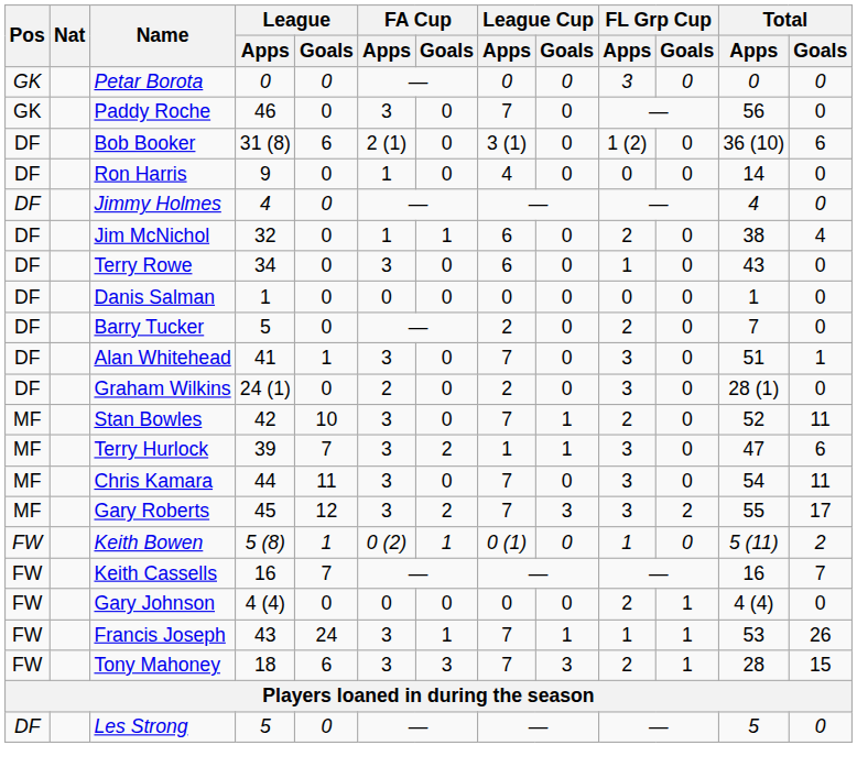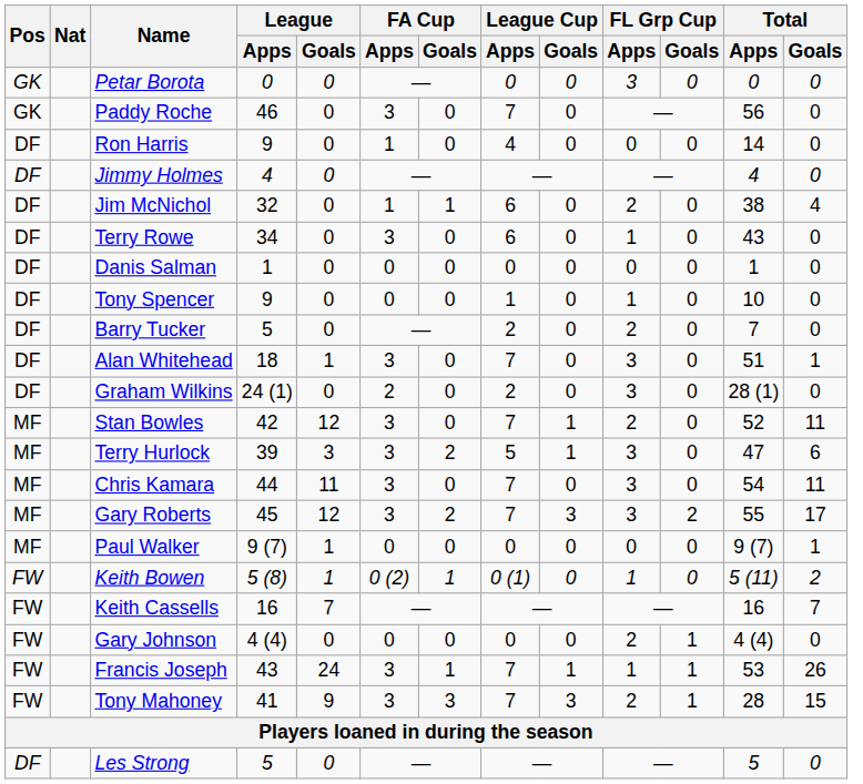 <table class="wikitable" style="text-align:center">
 <tr>
 <th rowspan="2">Pos</th>
 <th rowspan="2">Nat</th>
 <th rowspan="2">Name</th>
 <th colspan="2" style="width:85px;">League</th>
 <th colspan="2" style="width:85px;">FA Cup</th>
 <th colspan="2">League Cup</th>
 <th colspan="2">FL Grp Cup</th>
 <th colspan="2" style="width:85px;">Total</th>
 </tr>
 <tr>
 <th>Apps</th>
 <th>Goals</th>
 <th>Apps</th>
 <th>Goals</th>
 <th>Apps</th>
 <th>Goals</th>
 <th>Apps</th>
 <th>Goals</th>
 <th>Apps</th>
 <th>Goals</th>
 </tr>
 <tr>
 <td><em>GK</em></td>
 <td><em></em></td>
 <td style="text-align:left;"><em><a href='#'>Petar Borota</a></em></td>
 <td><em>0</em></td>
 <td><em>0</em></td>
 <td colspan="2"><em>—</em></td>
 <td><em>0</em></td>
 <td><em>0</em></td>
 <td><em>3</em></td>
 <td><em>0</em></td>
 <td><em>0</em></td>
 <td><em>0</em></td>
 </tr>
 <tr>
 <td>GK</td>
 <td></td>
 <td style="text-align:left;"><a href='#'>Paddy Roche</a></td>
 <td>46</td>
 <td>0</td>
 <td>3</td>
 <td>0</td>
 <td>7</td>
 <td>0</td>
 <td colspan="2">—</td>
 <td>56</td>
 <td>0</td>
-</tr>
-<tr>
-<td>DF</td>
-<td></td>
-<td style="text-align:left;"><a href='#'>Bob Booker</a></td>
-<td>31 (8)</td>
-<td>6</td>
-<td>2 (1)</td>
-<td>0</td>
-<td>3 (1)</td>
-<td>0</td>
-<td>1 (2)</td>
-<td>0</td>
-<td>36 (10)</td>
-<td>6</td>
 </tr>
 <tr>
 <td>DF</td>
 <td></td>
 <td style="text-align:left;"><a href='#'>Ron Harris</a></td>
 <td>9</td>
 <td>0</td>
 <td>1</td>
 <td>0</td>
 <td>4</td>
 <td>0</td>
 <td>0</td>
 <td>0</td>
 <td>14</td>
 <td>0</td>
 </tr>
 <tr>
 <td><em>DF</em></td>
 <td><em></em></td>
 <td style="text-align:left;"><a href='#'><em>Jimmy Holmes</em></a></td>
 <td><em>4</em></td>
 <td><em>0</em></td>
 <td colspan="2"><em>—</em></td>
 <td colspan="2"><em>—</em></td>
 <td colspan="2"><em>—</em></td>
 <td><em>4</em></td>
 <td><em>0</em></td>
 </tr>
 <tr>
 <td>DF</td>
 <td></td>
 <td style="text-align:left;"><a href='#'>Jim McNichol</a></td>
 <td>32</td>
 <td>0</td>
 <td>1</td>
 <td>1</td>
 <td>6</td>
 <td>0</td>
 <td>2</td>
 <td>0</td>
 <td>38</td>
 <td>4</td>
 </tr>
 <tr>
 <td>DF</td>
 <td></td>
 <td style="text-align:left;"><a href='#'>Terry Rowe</a></td>
 <td>34</td>
 <td>0</td>
 <td>3</td>
 <td>0</td>
 <td>6</td>
 <td>0</td>
 <td>1</td>
 <td>0</td>
 <td>43</td>
 <td>0</td>
 </tr>
 <tr>
 <td>DF</td>
 <td></td>
 <td style="text-align:left;"><a href='#'>Danis Salman</a></td>
 <td>1</td>
 <td>0</td>
 <td>0</td>
 <td>0</td>
 <td>0</td>
 <td>0</td>
 <td>0</td>
 <td>0</td>
 <td>1</td>
 <td>0</td>
 </tr>
 <tr>
 <td>DF</td>
 <td></td>
+<td style="text-align:left;"><a href='#'>Tony Spencer</a></td>
+<td>9</td>
+<td>0</td>
+<td>0</td>
+<td>0</td>
+<td>1</td>
+<td>0</td>
+<td>1</td>
+<td>0</td>
+<td>10</td>
+<td>0</td>
+</tr>
+<tr>
+<td>DF</td>
+<td></td>
 <td style="text-align:left;"><a href='#'>Barry Tucker</a></td>
 <td>5</td>
 <td>0</td>
 <td colspan="2">—</td>
 <td>2</td>
 <td>0</td>
 <td>2</td>
 <td>0</td>
 <td>7</td>
 <td>0</td>
 </tr>
 <tr>
 <td>DF</td>
 <td></td>
 <td style="text-align:left;"><a href='#'>Alan Whitehead</a></td>
-<td>41</td>
+<td>18</td>
 <td>1</td>
 <td>3</td>
 <td>0</td>
 <td>7</td>
 <td>0</td>
 <td>3</td>
 <td>0</td>
 <td>51</td>
 <td>1</td>
 </tr>
 <tr>
 <td>DF</td>
 <td></td>
 <td style="text-align:left;"><a href='#'>Graham Wilkins</a></td>
 <td>24 (1)</td>
 <td>0</td>
 <td>2</td>
 <td>0</td>
 <td>2</td>
 <td>0</td>
 <td>3</td>
 <td>0</td>
 <td>28 (1)</td>
 <td>0</td>
 </tr>
 <tr>
 <td>MF</td>
 <td></td>
 <td style="text-align:left;"><a href='#'>Stan Bowles</a></td>
 <td>42</td>
-<td>10</td>
+<td>12</td>
 <td>3</td>
 <td>0</td>
 <td>7</td>
 <td>1</td>
 <td>2</td>
 <td>0</td>
 <td>52</td>
 <td>11</td>
 </tr>
 <tr>
 <td>MF</td>
 <td></td>
 <td style="text-align:left;"><a href='#'>Terry Hurlock</a></td>
 <td>39</td>
-<td>7</td>
+<td>3</td>
 <td>3</td>
 <td>2</td>
-<td>1</td>
+<td>5</td>
 <td>1</td>
 <td>3</td>
 <td>0</td>
 <td>47</td>
 <td>6</td>
 </tr>
 <tr>
 <td>MF</td>
 <td></td>
 <td style="text-align:left;"><a href='#'>Chris Kamara</a></td>
 <td>44</td>
 <td>11</td>
 <td>3</td>
 <td>0</td>
 <td>7</td>
 <td>0</td>
 <td>3</td>
 <td>0</td>
 <td>54</td>
 <td>11</td>
 </tr>
 <tr>
 <td>MF</td>
 <td></td>
 <td style="text-align:left;"><a href='#'>Gary Roberts</a></td>
 <td>45</td>
 <td>12</td>
 <td>3</td>
 <td>2</td>
 <td>7</td>
 <td>3</td>
 <td>3</td>
 <td>2</td>
 <td>55</td>
 <td>17</td>
+</tr>
+<tr>
+<td>MF</td>
+<td></td>
+<td style="text-align:left;"><a href='#'>Paul Walker</a></td>
+<td>9 (7)</td>
+<td>1</td>
+<td>0</td>
+<td>0</td>
+<td>0</td>
+<td>0</td>
+<td>0</td>
+<td>0</td>
+<td>9 (7)</td>
+<td>1</td>
 </tr>
 <tr>
 <td><em>FW</em></td>
 <td><em></em></td>
 <td style="text-align:left;"><em><a href='#'>Keith Bowen</a></em></td>
 <td><em>5 (8)</em></td>
 <td><em>1</em></td>
 <td><em>0 (2)</em></td>
 <td><em>1</em></td>
 <td><em>0 (1)</em></td>
 <td><em>0</em></td>
 <td><em>1</em></td>
 <td><em>0</em></td>
 <td><em>5 (11)</em></td>
 <td><em>2</em></td>
 </tr>
 <tr>
 <td>FW</td>
 <td></td>
 <td style="text-align:left;"><a href='#'>Keith Cassells</a></td>
 <td>16</td>
 <td>7</td>
 <td colspan="2">—</td>
 <td colspan="2">—</td>
 <td colspan="2">—</td>
 <td>16</td>
 <td>7</td>
 </tr>
 <tr>
 <td>FW</td>
 <td></td>
 <td style="text-align:left;"><a href='#'>Gary Johnson</a></td>
 <td>4 (4)</td>
 <td>0</td>
 <td>0</td>
 <td>0</td>
 <td>0</td>
 <td>0</td>
 <td>2</td>
 <td>1</td>
 <td>4 (4)</td>
 <td>0</td>
 </tr>
 <tr>
 <td>FW</td>
 <td></td>
 <td style="text-align:left;"><a href='#'>Francis Joseph</a></td>
 <td>43</td>
 <td>24</td>
 <td>3</td>
 <td>1</td>
 <td>7</td>
 <td>1</td>
 <td>1</td>
 <td>1</td>
 <td>53</td>
 <td>26</td>
 </tr>
 <tr>
 <td>FW</td>
 <td></td>
 <td style="text-align:left;"><a href='#'>Tony Mahoney</a></td>
-<td>18</td>
-<td>6</td>
+<td>41</td>
+<td>9</td>
 <td>3</td>
 <td>3</td>
 <td>7</td>
 <td>3</td>
 <td>2</td>
 <td>1</td>
 <td>28</td>
 <td>15</td>
 </tr>
 <tr>
 <th colspan="13">Players loaned in during the season</th>
 </tr>
 <tr>
 <td><em>DF</em></td>
 <td><em></em></td>
 <td style="text-align:left;"><em><a href='#'>Les Strong</a></em></td>
 <td><em>5</em></td>
 <td><em>0</em></td>
 <td colspan="2"><em>—</em></td>
 <td colspan="2"><em>—</em></td>
 <td colspan="2"><em>—</em></td>
 <td><em>5</em></td>
 <td><em>0</em></td>
 </tr>
 </table>
